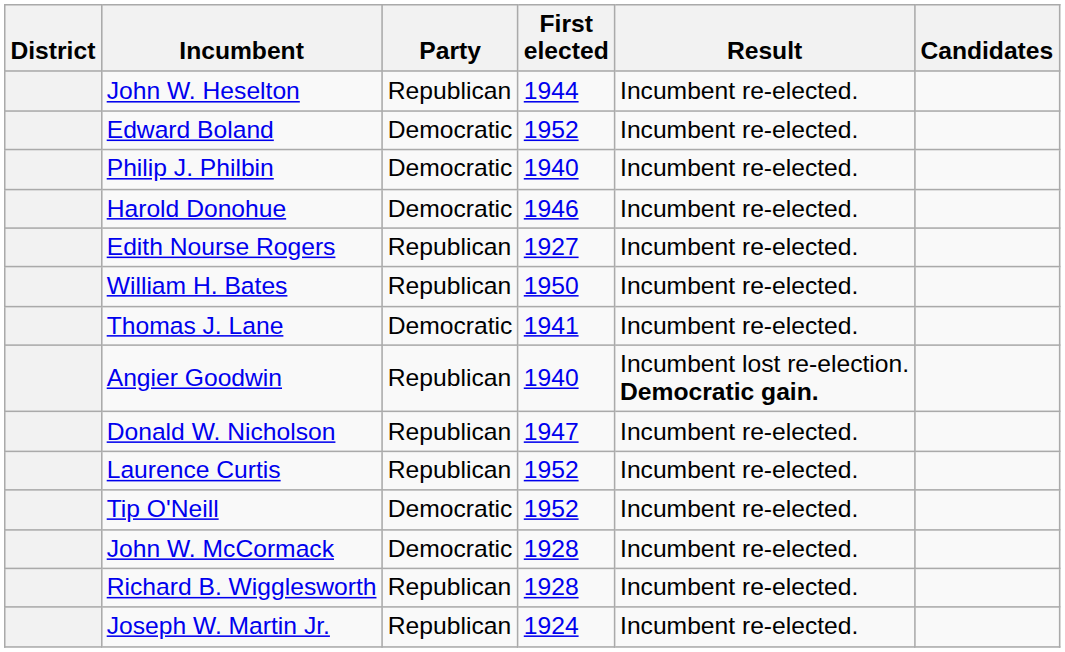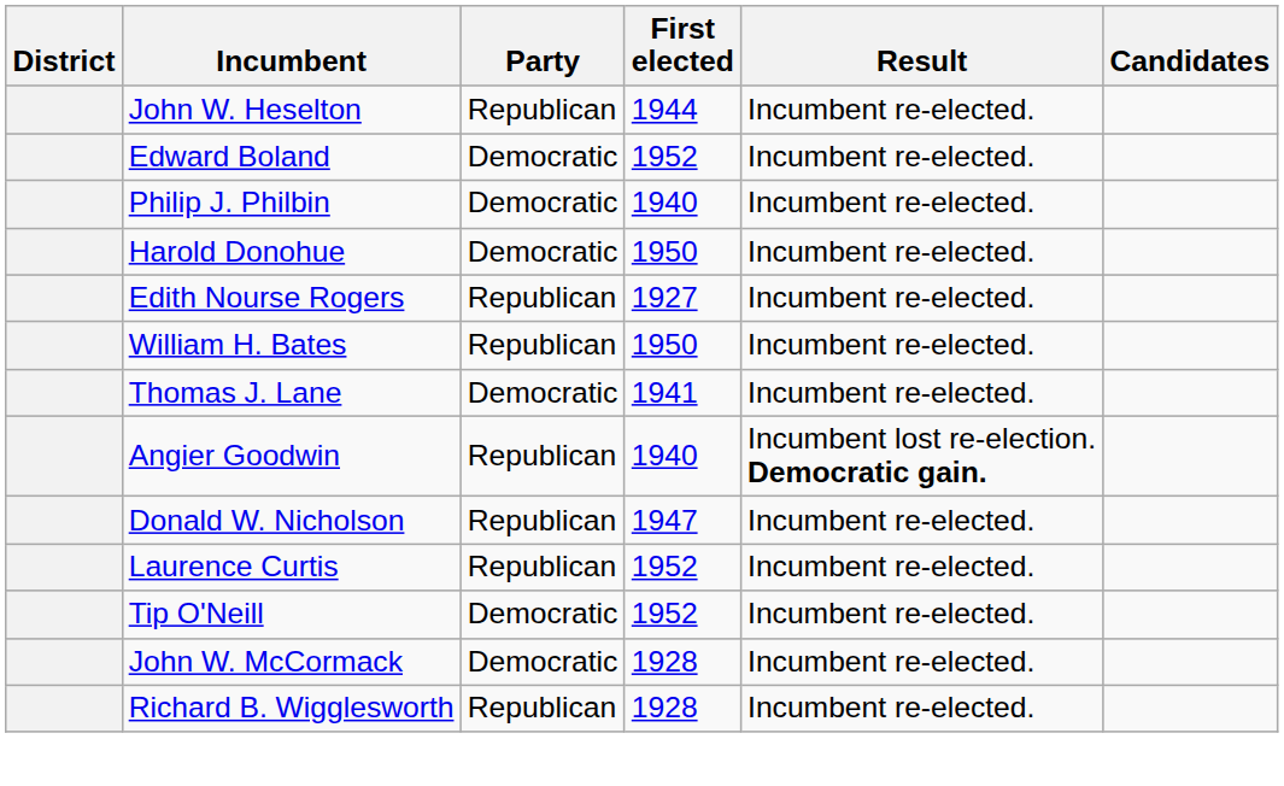 <table class=wikitable>
 <tr valign=bottom>
 <th>District</th>
 <th>Incumbent</th>
 <th>Party</th>
 <th>First<br>elected</th>
 <th>Result</th>
 <th>Candidates</th>
 </tr>
 <tr>
 <th></th>
 <td><a href='#'>John W. Heselton</a></td>
 <td>Republican</td>
 <td><a href='#'>1944</a></td>
 <td>Incumbent re-elected.</td>
 <td nowrap></td>
 </tr>
 <tr>
 <th></th>
 <td><a href='#'>Edward Boland</a></td>
 <td>Democratic</td>
 <td><a href='#'>1952</a></td>
 <td>Incumbent re-elected.</td>
 <td nowrap></td>
 </tr>
 <tr>
 <th></th>
 <td><a href='#'>Philip J. Philbin</a></td>
 <td>Democratic</td>
 <td><a href='#'>1940</a></td>
 <td>Incumbent re-elected.</td>
 <td nowrap></td>
 </tr>
 <tr>
 <th></th>
 <td><a href='#'>Harold Donohue</a></td>
 <td>Democratic</td>
-<td><a href='#'>1946</a></td>
+<td><a href='#'>1950</a></td>
 <td>Incumbent re-elected.</td>
 <td nowrap></td>
 </tr>
 <tr>
 <th></th>
 <td><a href='#'>Edith Nourse Rogers</a></td>
 <td>Republican</td>
 <td><a href='#'>1927</a></td>
 <td>Incumbent re-elected.</td>
 <td nowrap></td>
 </tr>
 <tr>
 <th></th>
 <td><a href='#'>William H. Bates</a></td>
 <td>Republican</td>
 <td><a href='#'>1950</a></td>
 <td>Incumbent re-elected.</td>
 <td nowrap></td>
 </tr>
 <tr>
 <th></th>
 <td><a href='#'>Thomas J. Lane</a></td>
 <td>Democratic</td>
 <td><a href='#'>1941</a></td>
 <td>Incumbent re-elected.</td>
 <td nowrap></td>
 </tr>
 <tr>
 <th></th>
 <td><a href='#'>Angier Goodwin</a></td>
 <td>Republican</td>
 <td><a href='#'>1940</a></td>
 <td>Incumbent lost re-election.<br><strong>Democratic gain.</strong></td>
 <td nowrap></td>
 </tr>
 <tr>
 <th></th>
 <td><a href='#'>Donald W. Nicholson</a></td>
 <td>Republican</td>
 <td><a href='#'>1947</a></td>
 <td>Incumbent re-elected.</td>
 <td nowrap></td>
 </tr>
 <tr>
 <th></th>
 <td><a href='#'>Laurence Curtis</a></td>
 <td>Republican</td>
 <td><a href='#'>1952</a></td>
 <td>Incumbent re-elected.</td>
 <td nowrap></td>
 </tr>
 <tr>
 <th></th>
 <td><a href='#'>Tip O'Neill</a></td>
 <td>Democratic</td>
 <td><a href='#'>1952</a></td>
 <td>Incumbent re-elected.</td>
 <td nowrap></td>
 </tr>
 <tr>
 <th></th>
 <td><a href='#'>John W. McCormack</a></td>
 <td>Democratic</td>
 <td><a href='#'>1928</a></td>
 <td>Incumbent re-elected.</td>
 <td nowrap></td>
 </tr>
 <tr>
 <th></th>
 <td><a href='#'>Richard B. Wigglesworth</a></td>
 <td>Republican</td>
 <td><a href='#'>1928</a></td>
 <td>Incumbent re-elected.</td>
 <td nowrap></td>
 </tr>
-<tr>
-<th></th>
-<td><a href='#'>Joseph W. Martin Jr.</a></td>
-<td>Republican</td>
-<td><a href='#'>1924</a></td>
-<td>Incumbent re-elected.</td>
-<td nowrap></td>
-</tr>
 </table>
